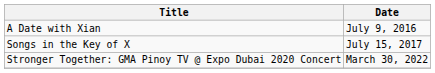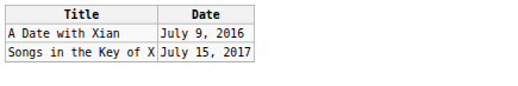 <table class="wikitable">
 <tr>
 <th>Title</th>
 <th>Date</th>
 </tr>
 <tr>
 <td>A Date with Xian</td>
 <td>July 9, 2016</td>
 </tr>
 <tr>
 <td>Songs in the Key of X</td>
 <td>July 15, 2017</td>
 </tr>
 <tr>
-<td>Stronger Together: GMA Pinoy TV @ Expo Dubai 2020 Concert</td>
-<td>March 30, 2022 </td>
-</tr>
-<tr>
 </tr>
 </table>
